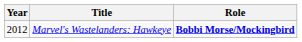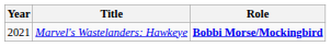 <table class="wikitable">
 <tr>
 <th>Year</th>
 <th>Title</th>
 <th>Role</th>
 </tr>
 <tr>
-<td>2012</td>
+<td>2021</td>
 <td><em><a href='#'>Marvel's Wastelanders: Hawkeye</a></em></td>
 <td><strong><a href='#'>Bobbi Morse/Mockingbird</a></strong></td>
 </tr>
 </table>
